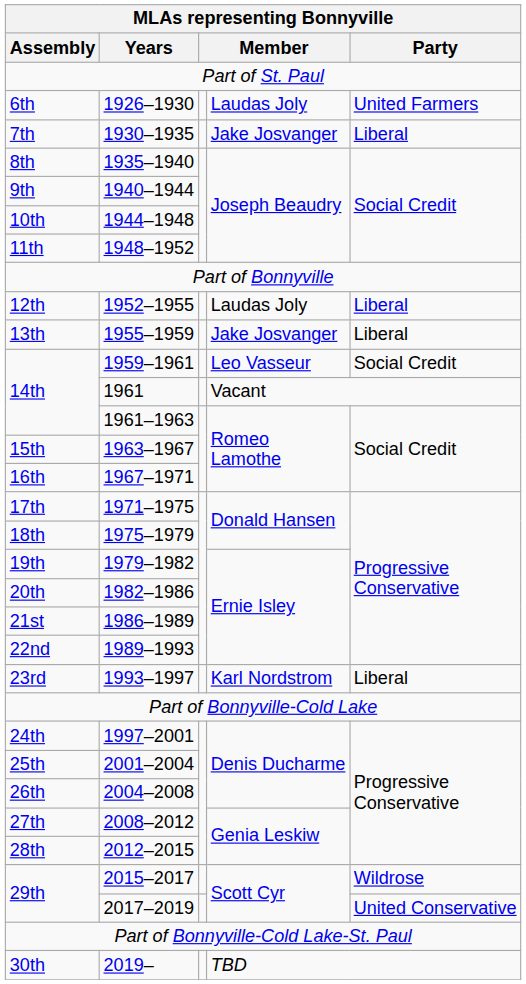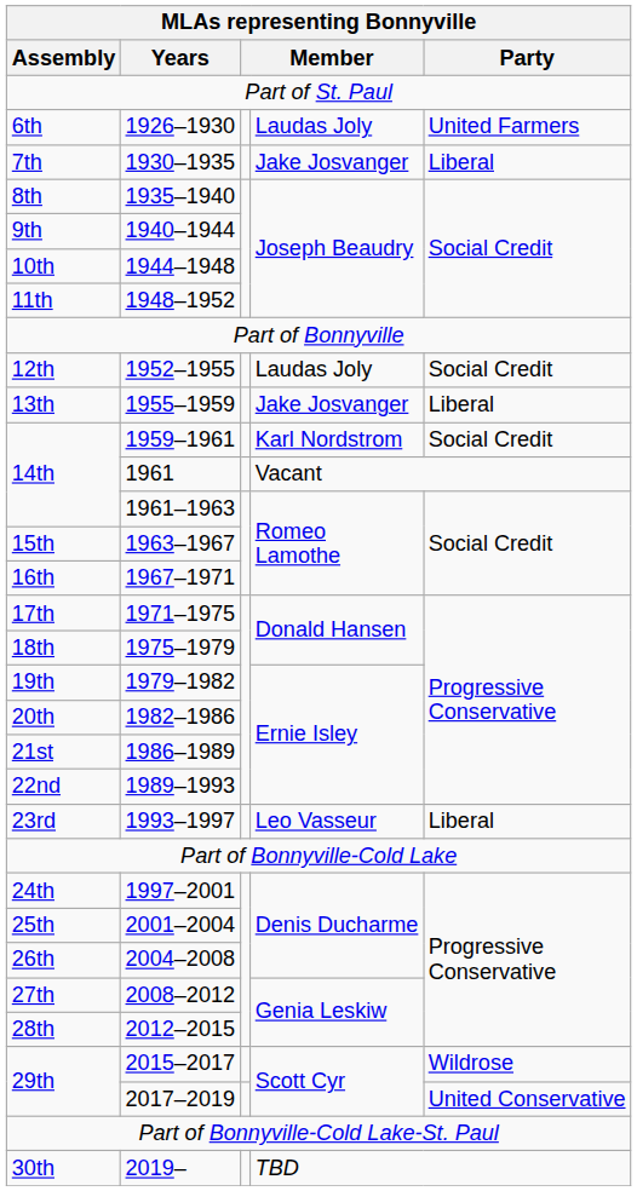 <table class="collapsible wikitable collapsed" align=right>
 <tr>
 <th colspan=5>MLAs representing Bonnyville</th>
 </tr>
 <tr>
 <th>Assembly</th>
 <th>Years</th>
 <th colspan="2">Member</th>
 <th>Party</th>
 </tr>
 <tr>
 <td align="center" colspan=5><em>Part of <a href='#'>St. Paul</a></em></td>
 </tr>
 <tr>
 <td><a href='#'>6th</a></td>
 <td><a href='#'>1926</a>–1930</td>
 <td></td>
 <td><a href='#'>Laudas Joly</a></td>
 <td><a href='#'>United Farmers</a></td>
 </tr>
 <tr>
 <td><a href='#'>7th</a></td>
 <td><a href='#'>1930</a>–1935</td>
 <td></td>
 <td><a href='#'>Jake Josvanger</a></td>
 <td><a href='#'>Liberal</a></td>
 </tr>
 <tr>
 <td><a href='#'>8th</a></td>
 <td><a href='#'>1935</a>–1940</td>
 <td rowspan=4 ></td>
 <td rowspan=4><a href='#'>Joseph Beaudry</a></td>
 <td rowspan=4><a href='#'>Social Credit</a></td>
 </tr>
 <tr>
 <td><a href='#'>9th</a></td>
 <td><a href='#'>1940</a>–1944</td>
 </tr>
 <tr>
 <td><a href='#'>10th</a></td>
 <td><a href='#'>1944</a>–1948</td>
 </tr>
 <tr>
 <td><a href='#'>11th</a></td>
 <td><a href='#'>1948</a>–1952</td>
 </tr>
 <tr>
 <td align="center" colspan=5><em>Part of <a href='#'>Bonnyville</a></em></td>
 </tr>
 <tr>
 <td><a href='#'>12th</a></td>
 <td><a href='#'>1952</a>–1955</td>
 <td></td>
 <td>Laudas Joly</td>
-<td><a href='#'>Liberal</a></td>
+<td>Social Credit</td>
 </tr>
 <tr>
 <td><a href='#'>13th</a></td>
 <td><a href='#'>1955</a>–1959</td>
 <td></td>
 <td><a href='#'>Jake Josvanger</a></td>
 <td>Liberal</td>
 </tr>
 <tr>
 <td rowspan=3><a href='#'>14th</a></td>
 <td><a href='#'>1959</a>–1961</td>
 <td></td>
-<td><a href='#'>Leo Vasseur</a></td>
+<td><a href='#'>Karl Nordstrom</a></td>
 <td>Social Credit</td>
 </tr>
 <tr>
 <td>1961</td>
 <td></td>
 <td colspan=2>Vacant</td>
 </tr>
 <tr>
 <td>1961–1963</td>
 <td rowspan=3 ></td>
 <td rowspan=3><a href='#'>Romeo<br>Lamothe</a></td>
 <td rowspan=3>Social Credit</td>
 </tr>
 <tr>
 <td><a href='#'>15th</a></td>
 <td><a href='#'>1963</a>–1967</td>
 </tr>
 <tr>
 <td><a href='#'>16th</a></td>
 <td><a href='#'>1967</a>–1971</td>
 </tr>
 <tr>
 <td><a href='#'>17th</a></td>
 <td><a href='#'>1971</a>–1975</td>
 <td rowspan=6 ></td>
 <td rowspan=2><a href='#'>Donald Hansen</a></td>
 <td rowspan=6><a href='#'>Progressive <br>Conservative</a></td>
 </tr>
 <tr>
 <td><a href='#'>18th</a></td>
 <td><a href='#'>1975</a>–1979</td>
 </tr>
 <tr>
 <td><a href='#'>19th</a></td>
 <td><a href='#'>1979</a>–1982</td>
 <td rowspan=4><a href='#'>Ernie Isley</a></td>
 </tr>
 <tr>
 <td><a href='#'>20th</a></td>
 <td><a href='#'>1982</a>–1986</td>
 </tr>
 <tr>
 <td><a href='#'>21st</a></td>
 <td><a href='#'>1986</a>–1989</td>
 </tr>
 <tr>
 <td><a href='#'>22nd</a></td>
 <td><a href='#'>1989</a>–1993</td>
 </tr>
 <tr>
 <td><a href='#'>23rd</a></td>
 <td><a href='#'>1993</a>–1997</td>
 <td></td>
-<td><a href='#'>Karl Nordstrom</a></td>
+<td><a href='#'>Leo Vasseur</a></td>
 <td>Liberal</td>
 </tr>
 <tr>
 <td align="center" colspan=5><em>Part of <a href='#'>Bonnyville-Cold Lake</a></em></td>
 </tr>
 <tr>
 <td><a href='#'>24th</a></td>
 <td><a href='#'>1997</a>–2001</td>
 <td rowspan=5 ></td>
 <td rowspan=3><a href='#'>Denis Ducharme</a></td>
 <td rowspan=5>Progressive <br>Conservative</td>
 </tr>
 <tr>
 <td><a href='#'>25th</a></td>
 <td><a href='#'>2001</a>–2004</td>
 </tr>
 <tr>
 <td><a href='#'>26th</a></td>
 <td><a href='#'>2004</a>–2008</td>
 </tr>
 <tr>
 <td><a href='#'>27th</a></td>
 <td><a href='#'>2008</a>–2012</td>
 <td rowspan=2><a href='#'>Genia Leskiw</a></td>
 </tr>
 <tr>
 <td><a href='#'>28th</a></td>
 <td><a href='#'>2012</a>–2015</td>
 </tr>
 <tr>
 <td rowspan=2><a href='#'>29th</a></td>
 <td><a href='#'>2015</a>–2017</td>
 <td></td>
 <td rowspan=2><a href='#'>Scott Cyr</a></td>
 <td><a href='#'>Wildrose</a></td>
 </tr>
 <tr>
 <td>2017–2019</td>
 <td></td>
 <td><a href='#'>United Conservative</a></td>
 </tr>
 <tr>
 <td colspan=5 align=center><em>Part of <a href='#'>Bonnyville-Cold Lake-St. Paul</a></em></td>
 </tr>
 <tr>
 <td><a href='#'>30th</a></td>
 <td><a href='#'>2019</a>–</td>
 <td></td>
 <td colspan=2><em>TBD</em></td>
 </tr>
 </table>
